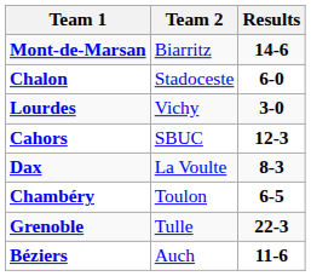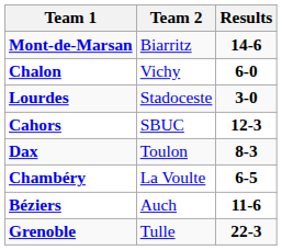 <table class="wikitable">
 <tr>
 <th>Team 1</th>
 <th>Team 2</th>
 <th>Results</th>
 </tr>
 <tr>
 <td><strong><a href='#'>Mont-de-Marsan</a></strong></td>
 <td><a href='#'>Biarritz</a></td>
 <td align="center"><strong>14-6</strong></td>
 </tr>
 <tr bgcolor="white">
 <td><strong><a href='#'>Chalon</a></strong></td>
-<td><a href='#'>Stadoceste</a></td>
+<td><a href='#'>Vichy</a></td>
 <td align="center"><strong>6-0</strong></td>
 </tr>
 <tr>
 <td><strong><a href='#'>Lourdes</a></strong></td>
-<td><a href='#'>Vichy</a></td>
+<td><a href='#'>Stadoceste</a></td>
 <td align="center"><strong>3-0</strong></td>
 </tr>
 <tr bgcolor="white">
 <td><strong><a href='#'>Cahors</a></strong></td>
 <td><a href='#'>SBUC</a></td>
 <td align="center"><strong>12-3</strong></td>
 </tr>
 <tr>
 <td><strong><a href='#'>Dax</a></strong></td>
-<td><a href='#'>La Voulte</a></td>
+<td><a href='#'>Toulon</a></td>
 <td align="center"><strong>8-3</strong></td>
 </tr>
 <tr bgcolor="white">
 <td><strong><a href='#'>Chambéry</a></strong></td>
-<td><a href='#'>Toulon</a></td>
+<td><a href='#'>La Voulte</a></td>
 <td align="center"><strong>6-5</strong></td>
+</tr>
+<tr bgcolor="white">
+<td><strong><a href='#'>Béziers</a></strong></td>
+<td><a href='#'>Auch</a></td>
+<td align="center"><strong>11-6</strong></td>
 </tr>
 <tr>
 <td><strong><a href='#'>Grenoble</a></strong></td>
 <td><a href='#'>Tulle</a></td>
 <td align="center"><strong>22-3</strong></td>
 </tr>
-<tr bgcolor="white">
-<td><strong><a href='#'>Béziers</a></strong></td>
-<td><a href='#'>Auch</a></td>
-<td align="center"><strong>11-6</strong></td>
-</tr>
 </table>
